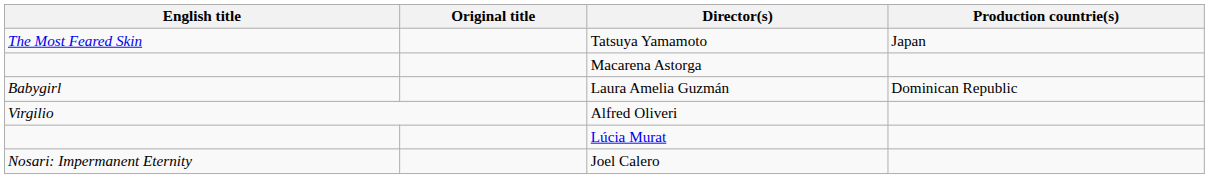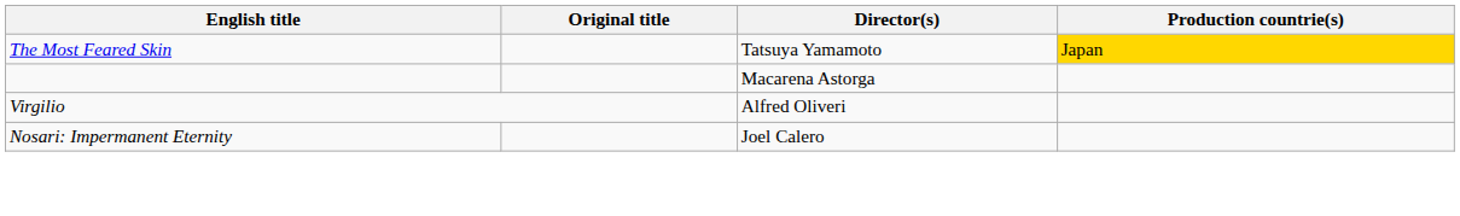 <table class="sortable wikitable" style="width:100%; margin-bottom:4px" cellpadding="5">
 <tr>
 <th scope="col">English title</th>
 <th scope="col">Original title</th>
 <th scope="col">Director(s)</th>
 <th scope="col">Production countrie(s)</th>
 </tr>
 <tr>
 <td><em><a href='#'>The Most Feared Skin</a></em></td>
 <td></td>
 <td>Tatsuya Yamamoto</td>
-<td>Japan</td>
+<td style="background: gold;">Japan</td>
 </tr>
 <tr>
 <td></td>
 <td></td>
 <td>Macarena Astorga</td>
 <td></td>
 </tr>
 <tr>
-<td><em>Babygirl</em></td>
-<td></td>
-<td>Laura Amelia Guzmán</td>
-<td>Dominican Republic</td>
-</tr>
-<tr>
 <td colspan = "2"><em>Virgilio</em></td>
 <td>Alfred Oliveri</td>
-<td></td>
-</tr>
-<tr>
-<td></td>
-<td></td>
-<td><a href='#'>Lúcia Murat</a></td>
 <td></td>
 </tr>
 <tr>
 <td><em>Nosari: Impermanent Eternity</em></td>
 <td></td>
 <td>Joel Calero</td>
 <td></td>
 </tr>
 </table>
